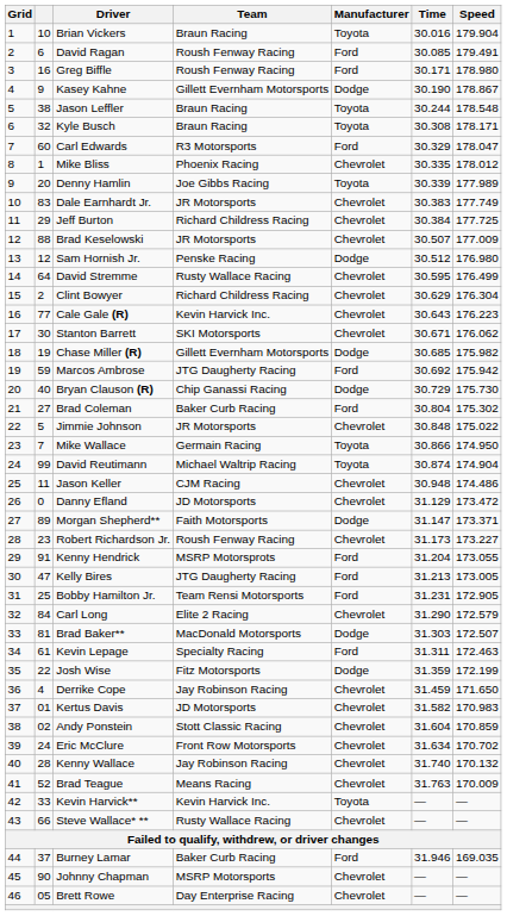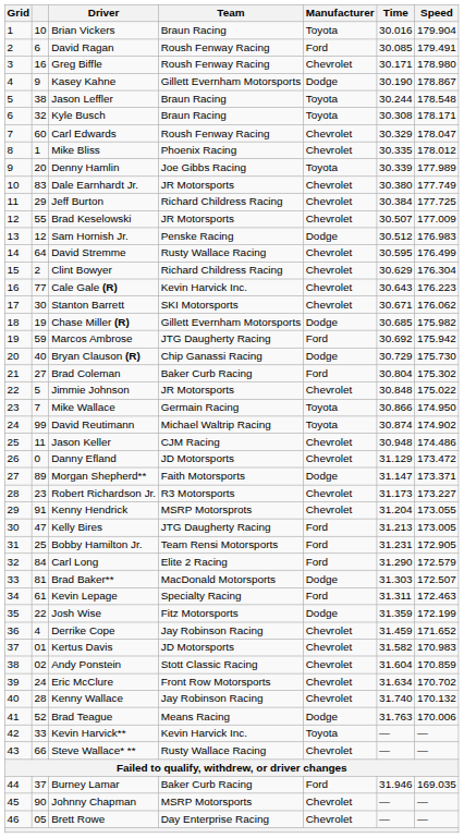 <table class="wikitable">
 <tr>
 <th>Grid</th>
 <th></th>
 <th>Driver</th>
 <th>Team</th>
 <th>Manufacturer</th>
 <th>Time</th>
 <th>Speed</th>
 </tr>
 <tr>
 <td>1</td>
 <td>10</td>
 <td>Brian Vickers</td>
 <td>Braun Racing</td>
 <td>Toyota</td>
 <td>30.016</td>
 <td>179.904</td>
 </tr>
 <tr>
 <td>2</td>
 <td>6</td>
 <td>David Ragan</td>
 <td>Roush Fenway Racing</td>
 <td>Ford</td>
 <td>30.085</td>
 <td>179.491</td>
 </tr>
 <tr>
 <td>3</td>
 <td>16</td>
 <td>Greg Biffle</td>
 <td>Roush Fenway Racing</td>
-<td>Ford</td>
+<td>Chevrolet</td>
 <td>30.171</td>
 <td>178.980</td>
 </tr>
 <tr>
 <td>4</td>
 <td>9</td>
 <td>Kasey Kahne</td>
 <td>Gillett Evernham Motorsports</td>
 <td>Dodge</td>
 <td>30.190</td>
 <td>178.867</td>
 </tr>
 <tr>
 <td>5</td>
 <td>38</td>
 <td>Jason Leffler</td>
 <td>Braun Racing</td>
 <td>Toyota</td>
 <td>30.244</td>
 <td>178.548</td>
 </tr>
 <tr>
 <td>6</td>
 <td>32</td>
 <td>Kyle Busch</td>
 <td>Braun Racing</td>
 <td>Toyota</td>
 <td>30.308</td>
 <td>178.171</td>
 </tr>
 <tr>
 <td>7</td>
 <td>60</td>
 <td>Carl Edwards</td>
-<td>R3 Motorsports</td>
-<td>Ford</td>
+<td>Roush Fenway Racing</td>
+<td>Chevrolet</td>
 <td>30.329</td>
 <td>178.047</td>
 </tr>
 <tr>
 <td>8</td>
 <td>1</td>
 <td>Mike Bliss</td>
 <td>Phoenix Racing</td>
 <td>Chevrolet</td>
 <td>30.335</td>
 <td>178.012</td>
 </tr>
 <tr>
 <td>9</td>
 <td>20</td>
 <td>Denny Hamlin</td>
 <td>Joe Gibbs Racing</td>
 <td>Toyota</td>
 <td>30.339</td>
 <td>177.989</td>
 </tr>
 <tr>
 <td>10</td>
 <td>83</td>
 <td>Dale Earnhardt Jr.</td>
 <td>JR Motorsports</td>
 <td>Chevrolet</td>
-<td>30.383</td>
+<td>30.380</td>
 <td>177.749</td>
 </tr>
 <tr>
 <td>11</td>
 <td>29</td>
 <td>Jeff Burton</td>
 <td>Richard Childress Racing</td>
 <td>Chevrolet</td>
 <td>30.384</td>
 <td>177.725</td>
 </tr>
 <tr>
 <td>12</td>
-<td>88</td>
+<td>55</td>
 <td>Brad Keselowski</td>
 <td>JR Motorsports</td>
 <td>Chevrolet</td>
 <td>30.507</td>
 <td>177.009</td>
 </tr>
 <tr>
 <td>13</td>
 <td>12</td>
 <td>Sam Hornish Jr.</td>
 <td>Penske Racing</td>
 <td>Dodge</td>
 <td>30.512</td>
-<td>176.980</td>
+<td>176.983</td>
 </tr>
 <tr>
 <td>14</td>
 <td>64</td>
 <td>David Stremme</td>
 <td>Rusty Wallace Racing</td>
 <td>Chevrolet</td>
 <td>30.595</td>
 <td>176.499</td>
 </tr>
 <tr>
 <td>15</td>
 <td>2</td>
 <td>Clint Bowyer</td>
 <td>Richard Childress Racing</td>
 <td>Chevrolet</td>
 <td>30.629</td>
 <td>176.304</td>
 </tr>
 <tr>
 <td>16</td>
 <td>77</td>
 <td>Cale Gale <strong>(R)</strong></td>
 <td>Kevin Harvick Inc.</td>
 <td>Chevrolet</td>
 <td>30.643</td>
 <td>176.223</td>
 </tr>
 <tr>
 <td>17</td>
 <td>30</td>
 <td>Stanton Barrett</td>
 <td>SKI Motorsports</td>
 <td>Chevrolet</td>
 <td>30.671</td>
 <td>176.062</td>
 </tr>
 <tr>
 <td>18</td>
 <td>19</td>
 <td>Chase Miller <strong>(R)</strong></td>
 <td>Gillett Evernham Motorsports</td>
 <td>Dodge</td>
 <td>30.685</td>
 <td>175.982</td>
 </tr>
 <tr>
 <td>19</td>
 <td>59</td>
 <td>Marcos Ambrose</td>
 <td>JTG Daugherty Racing</td>
 <td>Ford</td>
 <td>30.692</td>
 <td>175.942</td>
 </tr>
 <tr>
 <td>20</td>
 <td>40</td>
 <td>Bryan Clauson <strong>(R)</strong></td>
 <td>Chip Ganassi Racing</td>
 <td>Dodge</td>
 <td>30.729</td>
 <td>175.730</td>
 </tr>
 <tr>
 <td>21</td>
 <td>27</td>
 <td>Brad Coleman</td>
 <td>Baker Curb Racing</td>
 <td>Ford</td>
 <td>30.804</td>
 <td>175.302</td>
 </tr>
 <tr>
 <td>22</td>
 <td>5</td>
 <td>Jimmie Johnson</td>
 <td>JR Motorsports</td>
 <td>Chevrolet</td>
 <td>30.848</td>
 <td>175.022</td>
 </tr>
 <tr>
 <td>23</td>
 <td>7</td>
 <td>Mike Wallace</td>
 <td>Germain Racing</td>
 <td>Toyota</td>
 <td>30.866</td>
 <td>174.950</td>
 </tr>
 <tr>
 <td>24</td>
 <td>99</td>
 <td>David Reutimann</td>
 <td>Michael Waltrip Racing</td>
 <td>Toyota</td>
 <td>30.874</td>
-<td>174.904</td>
+<td>174.902</td>
 </tr>
 <tr>
 <td>25</td>
 <td>11</td>
 <td>Jason Keller</td>
 <td>CJM Racing</td>
 <td>Chevrolet</td>
 <td>30.948</td>
 <td>174.486</td>
 </tr>
 <tr>
 <td>26</td>
 <td>0</td>
 <td>Danny Efland</td>
 <td>JD Motorsports</td>
 <td>Chevrolet</td>
 <td>31.129</td>
 <td>173.472</td>
 </tr>
 <tr>
 <td>27</td>
 <td>89</td>
 <td>Morgan Shepherd**</td>
 <td>Faith Motorsports</td>
 <td>Dodge</td>
 <td>31.147</td>
 <td>173.371</td>
 </tr>
 <tr>
 <td>28</td>
 <td>23</td>
 <td>Robert Richardson Jr.</td>
-<td>Roush Fenway Racing</td>
+<td>R3 Motorsports</td>
 <td>Chevrolet</td>
 <td>31.173</td>
 <td>173.227</td>
 </tr>
 <tr>
 <td>29</td>
 <td>91</td>
 <td>Kenny Hendrick</td>
 <td>MSRP Motorsprots</td>
-<td>Ford</td>
+<td>Chevrolet</td>
 <td>31.204</td>
 <td>173.055</td>
 </tr>
 <tr>
 <td>30</td>
 <td>47</td>
 <td>Kelly Bires</td>
 <td>JTG Daugherty Racing</td>
 <td>Ford</td>
 <td>31.213</td>
 <td>173.005</td>
 </tr>
 <tr>
 <td>31</td>
 <td>25</td>
 <td>Bobby Hamilton Jr.</td>
 <td>Team Rensi Motorsports</td>
 <td>Ford</td>
 <td>31.231</td>
 <td>172.905</td>
 </tr>
 <tr>
 <td>32</td>
 <td>84</td>
 <td>Carl Long</td>
 <td>Elite 2 Racing</td>
-<td>Chevrolet</td>
+<td>Ford</td>
 <td>31.290</td>
 <td>172.579</td>
 </tr>
 <tr>
 <td>33</td>
 <td>81</td>
 <td>Brad Baker**</td>
 <td>MacDonald Motorsports</td>
 <td>Dodge</td>
 <td>31.303</td>
 <td>172.507</td>
 </tr>
 <tr>
 <td>34</td>
 <td>61</td>
 <td>Kevin Lepage</td>
 <td>Specialty Racing</td>
 <td>Ford</td>
 <td>31.311</td>
 <td>172.463</td>
 </tr>
 <tr>
 <td>35</td>
 <td>22</td>
 <td>Josh Wise</td>
 <td>Fitz Motorsports</td>
 <td>Dodge</td>
 <td>31.359</td>
 <td>172.199</td>
 </tr>
 <tr>
 <td>36</td>
 <td>4</td>
 <td>Derrike Cope</td>
 <td>Jay Robinson Racing</td>
 <td>Chevrolet</td>
 <td>31.459</td>
-<td>171.650</td>
+<td>171.652</td>
 </tr>
 <tr>
 <td>37</td>
 <td>01</td>
 <td>Kertus Davis</td>
 <td>JD Motorsports</td>
 <td>Chevrolet</td>
 <td>31.582</td>
 <td>170.983</td>
 </tr>
 <tr>
 <td>38</td>
 <td>02</td>
 <td>Andy Ponstein</td>
 <td>Stott Classic Racing</td>
 <td>Chevrolet</td>
 <td>31.604</td>
 <td>170.859</td>
 </tr>
 <tr>
 <td>39</td>
 <td>24</td>
 <td>Eric McClure</td>
 <td>Front Row Motorsports</td>
 <td>Chevrolet</td>
 <td>31.634</td>
 <td>170.702</td>
 </tr>
 <tr>
 <td>40</td>
 <td>28</td>
 <td>Kenny Wallace</td>
 <td>Jay Robinson Racing</td>
 <td>Chevrolet</td>
 <td>31.740</td>
 <td>170.132</td>
 </tr>
 <tr>
 <td>41</td>
 <td>52</td>
 <td>Brad Teague</td>
 <td>Means Racing</td>
-<td>Chevrolet</td>
+<td>Dodge</td>
 <td>31.763</td>
-<td>170.009</td>
+<td>170.006</td>
 </tr>
 <tr>
 <td>42</td>
 <td>33</td>
 <td>Kevin Harvick**</td>
 <td>Kevin Harvick Inc.</td>
 <td>Toyota</td>
 <td>—</td>
 <td>—</td>
 </tr>
 <tr>
 <td>43</td>
 <td>66</td>
 <td>Steve Wallace* **</td>
 <td>Rusty Wallace Racing</td>
 <td>Chevrolet</td>
 <td>—</td>
 <td>—</td>
 </tr>
 <tr>
 <th colspan="7"><strong>Failed to qualify, withdrew, or driver changes</strong></th>
 </tr>
 <tr>
 <td>44</td>
 <td>37</td>
 <td>Burney Lamar</td>
 <td>Baker Curb Racing</td>
 <td>Ford</td>
 <td>31.946</td>
 <td>169.035</td>
 </tr>
 <tr>
 <td>45</td>
 <td>90</td>
 <td>Johnny Chapman</td>
 <td>MSRP Motorsports</td>
 <td>Chevrolet</td>
 <td>—</td>
 <td>—</td>
 </tr>
 <tr>
 <td>46</td>
 <td>05</td>
 <td>Brett Rowe</td>
 <td>Day Enterprise Racing</td>
 <td>Chevrolet</td>
 <td>—</td>
 <td>—</td>
 </tr>
 <tr>
 <th colspan="7"></th>
 </tr>
 </table>
